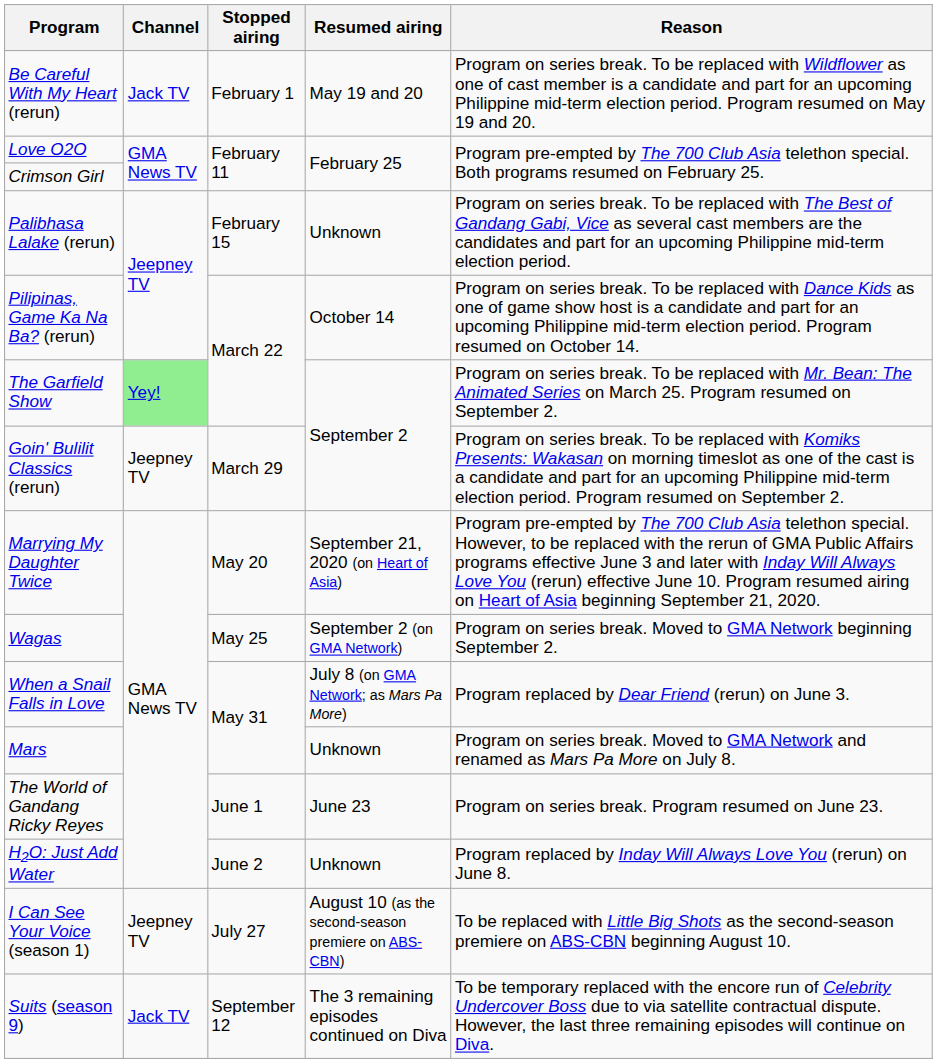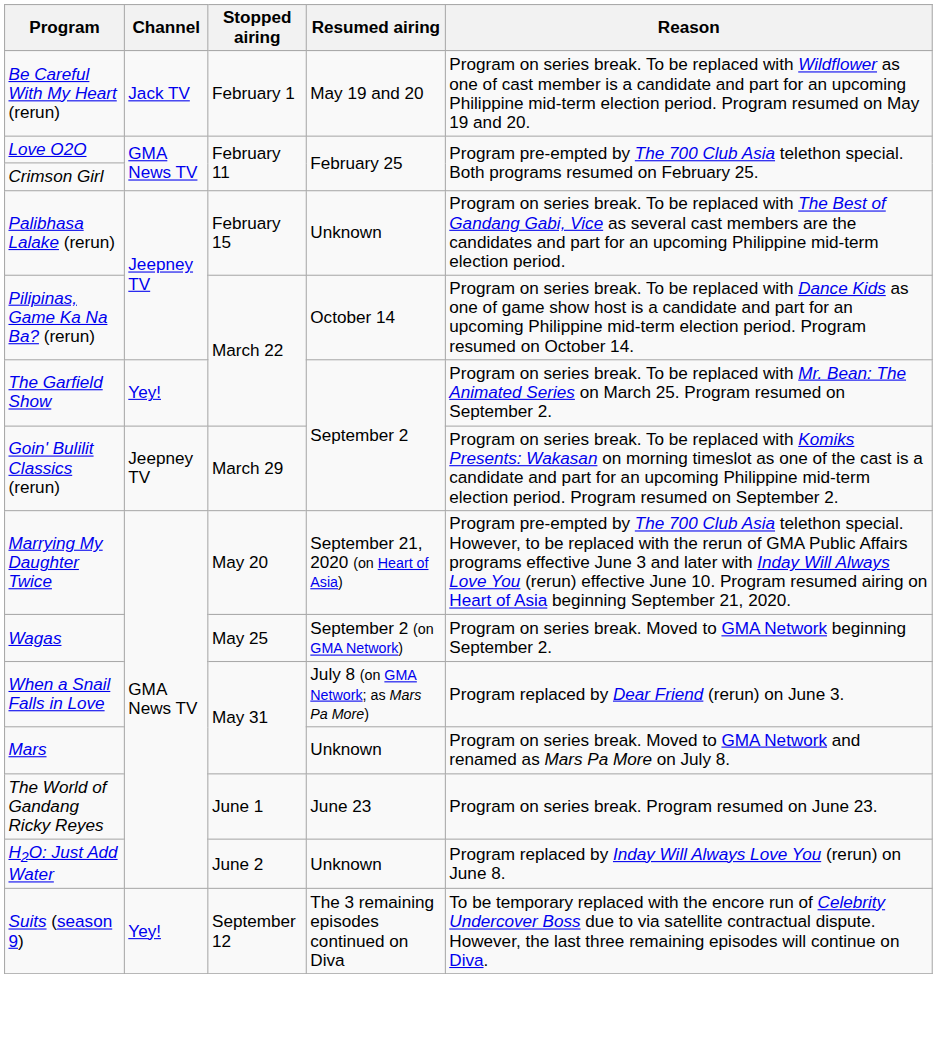 <table class="wikitable">
 <tr>
 <th>Program</th>
 <th>Channel</th>
 <th>Stopped airing</th>
 <th>Resumed airing</th>
 <th>Reason</th>
 </tr>
 <tr>
 <td><em><a href='#'>Be Careful With My Heart</a></em> (rerun)</td>
 <td><a href='#'>Jack TV</a></td>
 <td>February 1</td>
 <td>May 19 and 20</td>
 <td>Program on series break. To be replaced with <em><a href='#'>Wildflower</a></em> as one of cast member is a candidate and part for an upcoming Philippine mid-term election period. Program resumed on May 19 and 20.</td>
 </tr>
 <tr>
 <td><em><a href='#'>Love O2O</a></em></td>
 <td rowspan=2><a href='#'>GMA News TV</a></td>
 <td rowspan=2>February 11</td>
 <td rowspan=2>February 25</td>
 <td rowspan=2>Program pre-empted by <em><a href='#'>The 700 Club Asia</a></em> telethon special. Both programs resumed on February 25.</td>
 </tr>
 <tr>
 <td><em>Crimson Girl</em></td>
 </tr>
 <tr>
 <td><em><a href='#'>Palibhasa Lalake</a></em> (rerun)</td>
 <td rowspan=2><a href='#'>Jeepney TV</a></td>
 <td>February 15</td>
 <td>Unknown</td>
 <td>Program on series break. To be replaced with <em><a href='#'>The Best of Gandang Gabi, Vice</a></em> as several cast members are the candidates and part for an upcoming Philippine mid-term election period.</td>
 </tr>
 <tr>
 <td><em><a href='#'>Pilipinas, Game Ka Na Ba?</a></em> (rerun)</td>
 <td rowspan=2>March 22</td>
 <td>October 14</td>
 <td>Program on series break. To be replaced with <em><a href='#'>Dance Kids</a></em> as one of game show host is a candidate and part for an upcoming Philippine mid-term election period. Program resumed on October 14.</td>
 </tr>
 <tr>
 <td><em><a href='#'>The Garfield Show</a></em></td>
-<td style="background: lightgreen;"><a href='#'>Yey!</a></td>
+<td><a href='#'>Yey!</a></td>
 <td rowspan=2>September 2</td>
 <td>Program on series break. To be replaced with <em><a href='#'>Mr. Bean: The Animated Series</a></em> on March 25. Program resumed on September 2.</td>
 </tr>
 <tr>
 <td><em><a href='#'>Goin' Bulilit Classics</a></em> (rerun)</td>
 <td>Jeepney TV</td>
 <td>March 29</td>
 <td>Program on series break. To be replaced with <em><a href='#'>Komiks Presents: Wakasan</a></em> on morning timeslot as one of the cast is a candidate and part for an upcoming Philippine mid-term election period. Program resumed on September 2.</td>
 </tr>
 <tr>
 <td><em><a href='#'>Marrying My Daughter Twice</a></em></td>
 <td rowspan=6>GMA News TV</td>
 <td>May 20</td>
 <td>September 21, 2020 <small>(on <a href='#'>Heart of Asia</a>)</small></td>
 <td>Program pre-empted by <em><a href='#'>The 700 Club Asia</a></em> telethon special. However, to be replaced with the rerun of GMA Public Affairs programs effective June 3 and later with <em><a href='#'>Inday Will Always Love You</a></em> (rerun) effective June 10. Program resumed airing on <a href='#'>Heart of Asia</a> beginning September 21, 2020.</td>
 </tr>
 <tr>
 <td><em><a href='#'>Wagas</a></em></td>
 <td>May 25</td>
 <td>September 2 <small>(on <a href='#'>GMA Network</a>)</small></td>
 <td>Program on series break. Moved to <a href='#'>GMA Network</a> beginning September 2.</td>
 </tr>
 <tr>
 <td><em><a href='#'>When a Snail Falls in Love</a></em></td>
 <td rowspan=2>May 31</td>
 <td>July 8 <small>(on <a href='#'>GMA Network</a>; as <em>Mars Pa More</em>)</small></td>
 <td>Program replaced by <em><a href='#'>Dear Friend</a></em> (rerun) on June 3.</td>
 </tr>
 <tr>
 <td><em><a href='#'>Mars</a></em></td>
 <td>Unknown</td>
 <td>Program on series break. Moved to <a href='#'>GMA Network</a> and renamed as <em>Mars Pa More</em> on July 8.</td>
 </tr>
 <tr>
 <td><em>The World of Gandang Ricky Reyes</em></td>
 <td>June 1</td>
 <td>June 23</td>
 <td>Program on series break. Program resumed on June 23.</td>
 </tr>
 <tr>
 <td><em><a href='#'>H<sub>2</sub>O: Just Add Water</a></em></td>
 <td>June 2</td>
 <td>Unknown</td>
 <td>Program replaced by <em><a href='#'>Inday Will Always Love You</a></em> (rerun) on June 8.</td>
 </tr>
 <tr>
-<td><em><a href='#'>I Can See Your Voice</a></em> (season 1)</td>
-<td>Jeepney TV</td>
-<td>July 27</td>
-<td>August 10 <small>(as the second-season premiere on <a href='#'>ABS-CBN</a>)</small></td>
-<td>To be replaced with <em><a href='#'>Little Big Shots</a></em> as the second-season premiere on <a href='#'>ABS-CBN</a> beginning August 10.</td>
-</tr>
-<tr>
 <td><a href='#'><em>Suits</em></a> (<a href='#'>season 9</a>)</td>
-<td><a href='#'>Jack TV</a></td>
+<td><a href='#'>Yey!</a></td>
 <td>September 12</td>
 <td>The 3 remaining episodes continued on Diva</td>
 <td>To be temporary replaced with the encore run of <em><a href='#'>Celebrity Undercover Boss</a></em> due to via satellite contractual dispute. However, the last three remaining episodes will continue on <a href='#'>Diva</a>.</td>
 </tr>
 <tr>
 </tr>
 </table>
